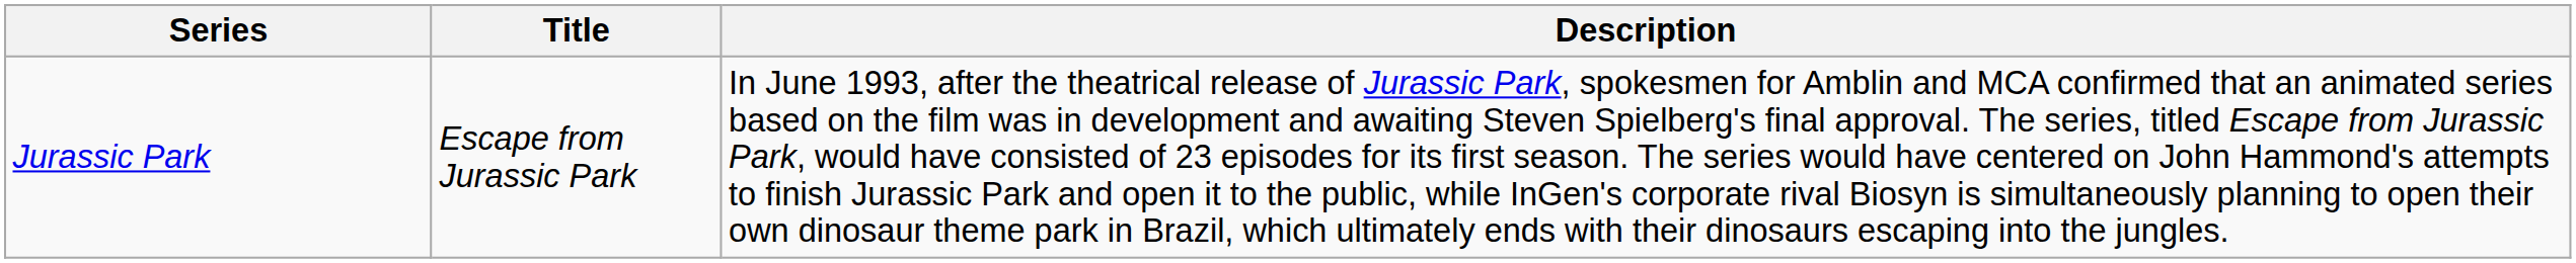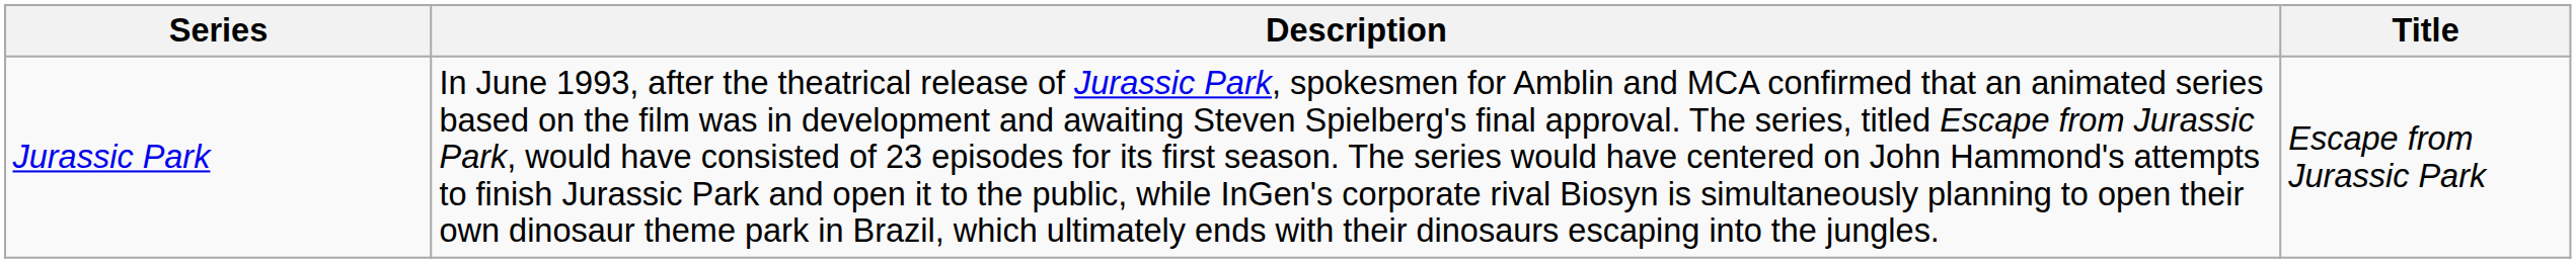 <table class="wikitable">
 <tr>
 <th style="width:150pt;">Series</th>
+<th>Description</th>
 <th style="width:100pt;">Title</th>
-<th>Description</th>
 </tr>
 <tr>
 <td><em><a href='#'>Jurassic Park</a></em></td>
+<td>In June 1993, after the theatrical release of <em><a href='#'>Jurassic Park</a></em>, spokesmen for Amblin and MCA confirmed that an animated series based on the film was in development and awaiting Steven Spielberg's final approval. The series, titled <em>Escape from Jurassic Park</em>, would have consisted of 23 episodes for its first season. The series would have centered on John Hammond's attempts to finish Jurassic Park and open it to the public, while InGen's corporate rival Biosyn is simultaneously planning to open their own dinosaur theme park in Brazil, which ultimately ends with their dinosaurs escaping into the jungles.</td>
 <td><em>Escape from Jurassic Park</em></td>
-<td>In June 1993, after the theatrical release of <em><a href='#'>Jurassic Park</a></em>, spokesmen for Amblin and MCA confirmed that an animated series based on the film was in development and awaiting Steven Spielberg's final approval. The series, titled <em>Escape from Jurassic Park</em>, would have consisted of 23 episodes for its first season. The series would have centered on John Hammond's attempts to finish Jurassic Park and open it to the public, while InGen's corporate rival Biosyn is simultaneously planning to open their own dinosaur theme park in Brazil, which ultimately ends with their dinosaurs escaping into the jungles.</td>
 </tr>
 </table>
